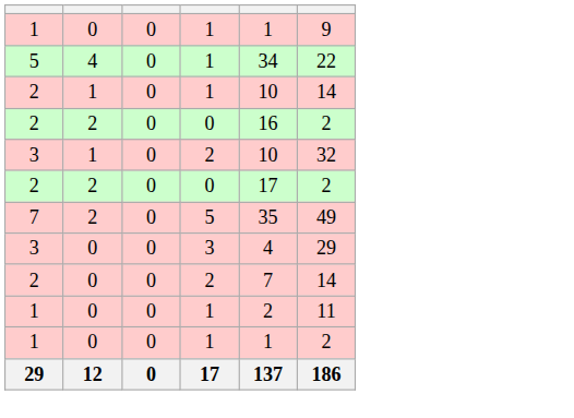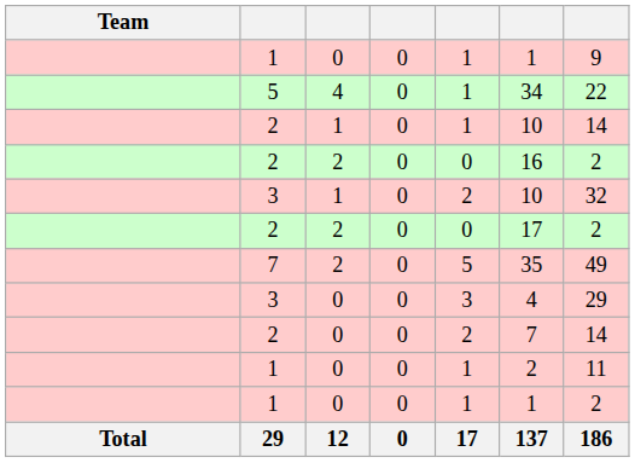 <table class="wikitable" style="text-align:center;">
 <tr>
+<th width=165>Team</th>
 <th width=40></th>
 <th width=40></th>
 <th width=40></th>
 <th width=40></th>
 <th width=40></th>
 <th width=40></th>
 </tr>
 <tr bgcolor=#FFCCCC>
+<td align=left></td>
 <td>1</td>
 <td>0</td>
 <td>0</td>
 <td>1</td>
 <td>1</td>
 <td>9</td>
 </tr>
 <tr bgcolor=#CCFFCC>
+<td align=left></td>
 <td>5</td>
 <td>4</td>
 <td>0</td>
 <td>1</td>
 <td>34</td>
 <td>22</td>
 </tr>
 <tr bgcolor=#FFCCCC>
+<td align=left></td>
 <td>2</td>
 <td>1</td>
 <td>0</td>
 <td>1</td>
 <td>10</td>
 <td>14</td>
 </tr>
 <tr bgcolor=#CCFFCC>
+<td align=left></td>
 <td>2</td>
 <td>2</td>
 <td>0</td>
 <td>0</td>
 <td>16</td>
 <td>2</td>
 </tr>
 <tr bgcolor=#FFCCCC>
+<td align=left></td>
 <td>3</td>
 <td>1</td>
 <td>0</td>
 <td>2</td>
 <td>10</td>
 <td>32</td>
 </tr>
 <tr bgcolor=#CCFFCC>
+<td align=left></td>
 <td>2</td>
 <td>2</td>
 <td>0</td>
 <td>0</td>
 <td>17</td>
 <td>2</td>
 </tr>
 <tr bgcolor=#FFCCCC>
+<td align=left></td>
 <td>7</td>
 <td>2</td>
 <td>0</td>
 <td>5</td>
 <td>35</td>
 <td>49</td>
 </tr>
 <tr bgcolor=#FFCCCC>
+<td align=left></td>
 <td>3</td>
 <td>0</td>
 <td>0</td>
 <td>3</td>
 <td>4</td>
 <td>29</td>
 </tr>
 <tr bgcolor=#FFCCCC>
+<td align=left></td>
 <td>2</td>
 <td>0</td>
 <td>0</td>
 <td>2</td>
 <td>7</td>
 <td>14</td>
 </tr>
 <tr bgcolor=#FFCCCC>
+<td align=left></td>
 <td>1</td>
 <td>0</td>
 <td>0</td>
 <td>1</td>
 <td>2</td>
 <td>11</td>
 </tr>
 <tr bgcolor=#FFCCCC>
+<td align=left></td>
 <td>1</td>
 <td>0</td>
 <td>0</td>
 <td>1</td>
 <td>1</td>
 <td>2</td>
 </tr>
 <tr class="sortbottom">
+<th>Total</th>
 <th>29</th>
 <th>12</th>
 <th>0</th>
 <th>17</th>
 <th>137</th>
 <th>186</th>
 </tr>
 </table>
